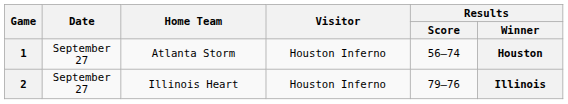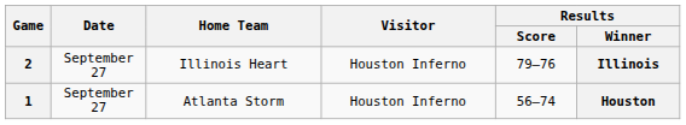 <table class="wikitable">
 <tr>
 <th rowspan="2" width="40">Game</th>
 <th rowspan="2" width="90">Date</th>
 <th rowspan="2" width="170">Home Team</th>
 <th rowspan="2" width="170">Visitor</th>
 <th colspan="2" width="180">Results</th>
 </tr>
 <tr>
 <th width="70">Score</th>
 <th width="90">Winner</th>
 </tr>
 <tr align="center">
+<th>2</th>
+<td>September 27</td>
+<td>Illinois Heart</td>
+<td>Houston Inferno</td>
+<td>79–76</td>
+<th>Illinois</th>
+</tr>
+<tr align="center">
 <th>1</th>
 <td>September 27</td>
 <td>Atlanta Storm</td>
 <td>Houston Inferno</td>
 <td>56–74</td>
 <th>Houston</th>
 </tr>
-<tr align="center">
-<th>2</th>
-<td>September 27</td>
-<td>Illinois Heart</td>
-<td>Houston Inferno</td>
-<td>79–76</td>
-<th>Illinois</th>
-</tr>
 </table>
